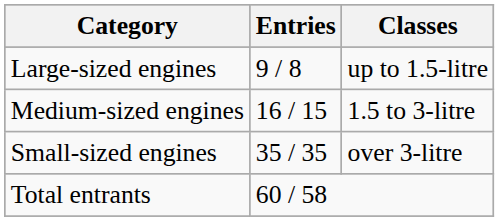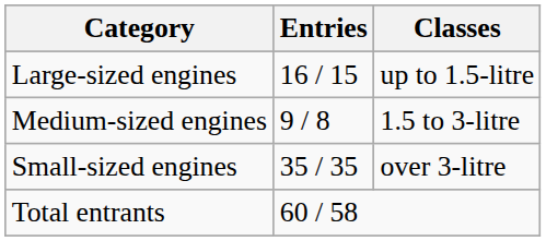 <table class="wikitable" style="font-size: 95%;">
 <tr>
 <th>Category</th>
 <th>Entries</th>
 <th>Classes</th>
 </tr>
 <tr>
 <td>Large-sized engines</td>
-<td>9 / 8</td>
+<td>16 / 15</td>
 <td>up to 1.5-litre</td>
 </tr>
 <tr>
 <td>Medium-sized engines</td>
-<td>16 / 15</td>
+<td>9 / 8</td>
 <td>1.5 to 3-litre</td>
 </tr>
 <tr>
 <td>Small-sized engines</td>
 <td>35 / 35</td>
 <td>over 3-litre</td>
 </tr>
 <tr>
 <td>Total entrants</td>
 <td colspan=2>60 / 58</td>
 </tr>
 </table>
